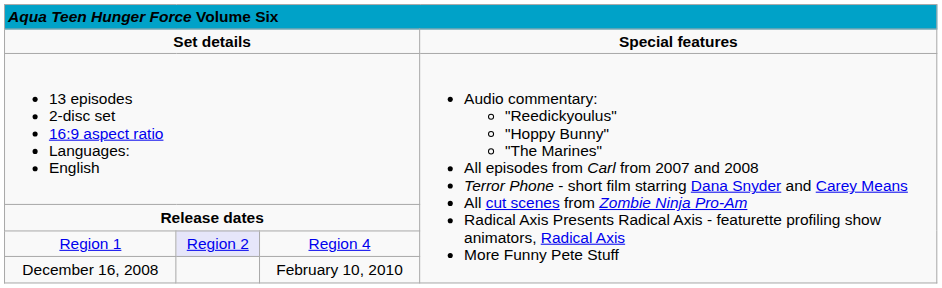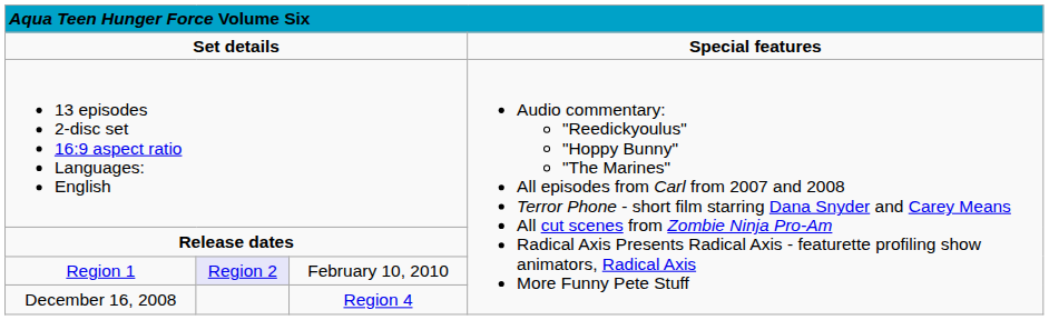 <table class="wikitable" style="font-size:95%;">
 <tr>
 <td colspan="5" style="background:#00a2c8;"><strong><em>Aqua Teen Hunger Force</em></strong> <strong>Volume Six</strong></td>
 </tr>
 <tr valign="top">
 <td style="text-align:center; width:400px;" colspan="3"><strong>Set details</strong> </td>
 <td style="width:300px; text-align:center;"><strong>Special features</strong></td>
 </tr>
 <tr valign="top">
 <td colspan="3"  style="text-align:left; width:200px;"><br><ul><li>13 episodes</li><li>2-disc set</li><li><a href='#'>16:9 aspect ratio</a></li><li>Languages:</li><li>English</li></ul></td>
 <td rowspan="4"  style="text-align:left; width:500px;"><br><ul><li>Audio commentary:<ul><li>"Reedickyoulus"</li><li>"Hoppy Bunny"</li><li>"The Marines"</li></ul></li><li>All episodes from <em>Carl</em> from 2007 and 2008</li><li><em>Terror Phone</em> - short film starring <a href='#'>Dana Snyder</a> and <a href='#'>Carey Means</a></li><li>All <a href='#'>cut scenes</a> from <em><a href='#'>Zombie Ninja Pro-Am</a></em></li><li>Radical Axis Presents Radical Axis - featurette profiling show animators, <a href='#'>Radical Axis</a></li><li>More Funny Pete Stuff</li></ul></td>
 </tr>
 <tr>
 <td colspan="3" style="text-align:center;"><strong>Release dates</strong></td>
 </tr>
 <tr>
 <td style="text-align:center;"><a href='#'>Region 1</a></td>
 <td style="background: lavender; text-align:center;"><a href='#'>Region 2</a></td>
-<td style="text-align:center;"><a href='#'>Region 4</a></td>
+<td style="text-align:center;">February 10, 2010</td>
 </tr>
 <tr>
 <td style="text-align:center;">December 16, 2008</td>
 <td></td>
-<td style="text-align:center;">February 10, 2010</td>
+<td style="text-align:center;"><a href='#'>Region 4</a></td>
 </tr>
 </table>
